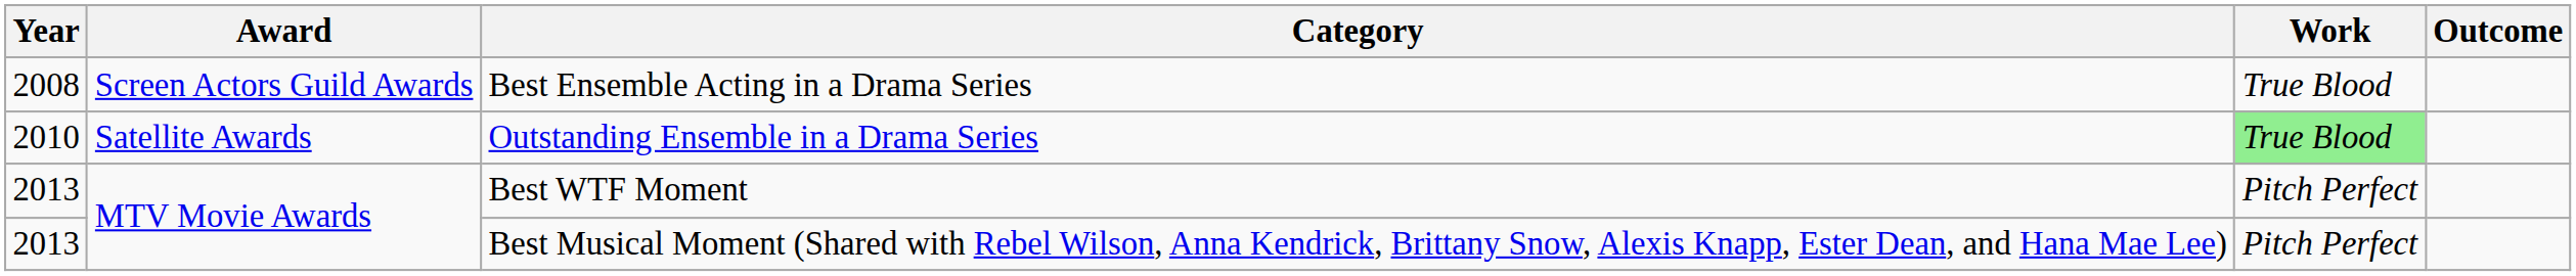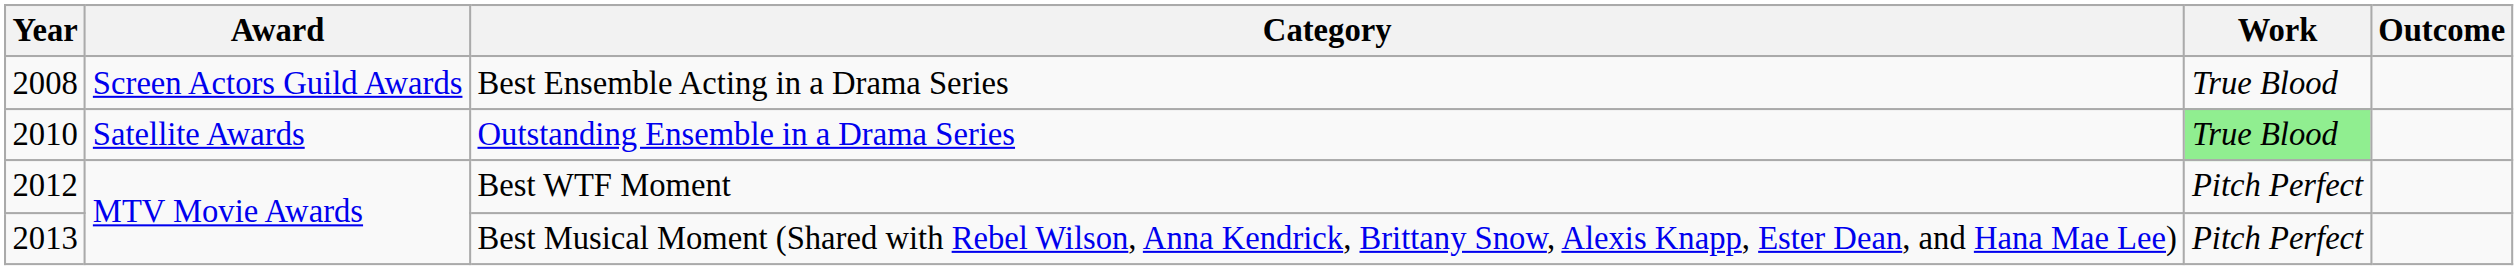 <table class="wikitable">
 <tr>
 <th>Year</th>
 <th>Award</th>
 <th>Category</th>
 <th>Work</th>
 <th>Outcome</th>
 </tr>
 <tr>
 <td>2008</td>
 <td><a href='#'>Screen Actors Guild Awards</a></td>
 <td>Best Ensemble Acting in a Drama Series</td>
 <td><em>True Blood</em></td>
 <td></td>
 </tr>
 <tr>
 <td>2010</td>
 <td><a href='#'>Satellite Awards</a></td>
 <td><a href='#'>Outstanding Ensemble in a Drama Series</a></td>
 <td style="background: lightgreen;"><em>True Blood</em></td>
 <td></td>
 </tr>
 <tr>
-<td>2013</td>
+<td>2012</td>
 <td rowspan=2><a href='#'>MTV Movie Awards</a></td>
 <td>Best WTF Moment</td>
 <td><em>Pitch Perfect</em></td>
 <td></td>
 </tr>
 <tr>
 <td>2013</td>
 <td>Best Musical Moment (Shared with <a href='#'>Rebel Wilson</a>, <a href='#'>Anna Kendrick</a>, <a href='#'>Brittany Snow</a>, <a href='#'>Alexis Knapp</a>, <a href='#'>Ester Dean</a>, and <a href='#'>Hana Mae Lee</a>)</td>
 <td><em>Pitch Perfect</em></td>
 <td></td>
 </tr>
 </table>
